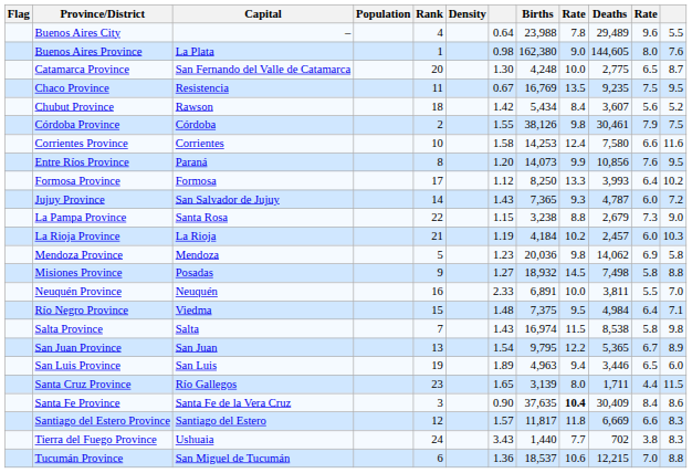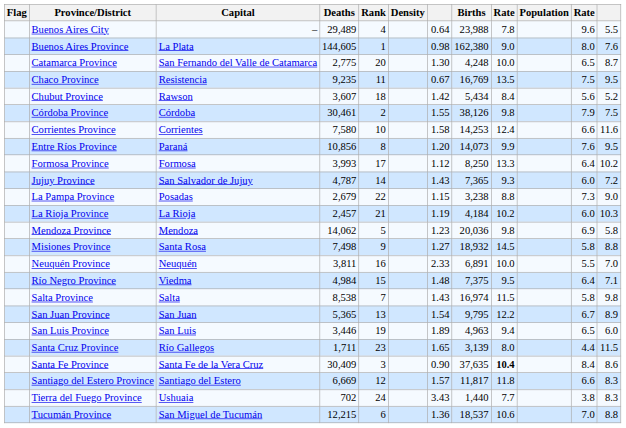 <table class="wikitable sortable" style="text-align:right;">
 <tr>
 <th>Flag</th>
 <th>Province/District</th>
 <th>Capital</th>
-<th>Population<br></th>
+<th width="30px">Deaths </th>
 <th>Rank</th>
 <th width="30px">Density </th>
 <th width="30px"></th>
 <th width="30px">Births </th>
 <th>Rate</th>
-<th width="30px">Deaths </th>
+<th>Population<br></th>
 <th>Rate</th>
 <th><br></th>
 </tr>
 <tr bgcolor="#f5faff">
 <td></td>
 <td \\\\ align="left"><a href='#'>Buenos Aires City</a></td>
 <td>–</td>
-<td></td>
+<td>29,489</td>
 <td>4</td>
 <td></td>
 <td>0.64</td>
 <td>23,988</td>
 <td>7.8</td>
-<td>29,489</td>
+<td></td>
 <td>9.6</td>
 <td>5.5</td>
 </tr>
 <tr bgcolor="#d0e7ff">
 <td></td>
 <td align="left"><a href='#'>Buenos Aires Province</a></td>
 <td align="left"><a href='#'>La Plata</a></td>
-<td></td>
+<td>144,605</td>
 <td>1</td>
 <td></td>
 <td>0.98</td>
 <td>162,380</td>
 <td>9.0</td>
-<td>144,605</td>
+<td></td>
 <td>8.0</td>
 <td>7.6</td>
 </tr>
 <tr bgcolor="#f5faff">
 <td></td>
 <td align="left"><a href='#'>Catamarca Province</a></td>
 <td align="left"><a href='#'>San Fernando del Valle de Catamarca</a></td>
-<td></td>
+<td>2,775</td>
 <td>20</td>
 <td></td>
 <td>1.30</td>
 <td>4,248</td>
 <td>10.0</td>
-<td>2,775</td>
+<td></td>
 <td>6.5</td>
 <td>8.7</td>
 </tr>
 <tr bgcolor="#d0e7ff">
 <td></td>
 <td align="left"><a href='#'>Chaco Province</a></td>
 <td align="left"><a href='#'>Resistencia</a></td>
-<td></td>
+<td>9,235</td>
 <td>11</td>
 <td></td>
 <td>0.67</td>
 <td>16,769</td>
 <td>13.5</td>
-<td>9,235</td>
+<td></td>
 <td>7.5</td>
 <td>9.5</td>
 </tr>
 <tr bgcolor="#f5faff">
 <td></td>
 <td align="left"><a href='#'>Chubut Province</a></td>
 <td align="left"><a href='#'>Rawson</a></td>
-<td></td>
+<td>3,607</td>
 <td>18</td>
 <td></td>
 <td>1.42</td>
 <td>5,434</td>
 <td>8.4</td>
-<td>3,607</td>
+<td></td>
 <td>5.6</td>
 <td>5.2</td>
 </tr>
 <tr bgcolor="#d0e7ff">
 <td></td>
 <td align="left"><a href='#'>Córdoba Province</a></td>
 <td align="left"><a href='#'>Córdoba</a></td>
-<td></td>
+<td>30,461</td>
 <td>2</td>
 <td></td>
 <td>1.55</td>
 <td>38,126</td>
 <td>9.8</td>
-<td>30,461</td>
+<td></td>
 <td>7.9</td>
 <td>7.5</td>
 </tr>
 <tr bgcolor="#f5faff">
 <td></td>
 <td align="left"><a href='#'>Corrientes Province</a></td>
 <td align="left"><a href='#'>Corrientes</a></td>
-<td></td>
+<td>7,580</td>
 <td>10</td>
 <td></td>
 <td>1.58</td>
 <td>14,253</td>
 <td>12.4</td>
-<td>7,580</td>
+<td></td>
 <td>6.6</td>
 <td>11.6</td>
 </tr>
 <tr bgcolor="#d0e7ff">
 <td></td>
 <td align="left"><a href='#'>Entre Ríos Province</a></td>
 <td align="left"><a href='#'>Paraná</a></td>
-<td></td>
+<td>10,856</td>
 <td>8</td>
 <td></td>
 <td>1.20</td>
 <td>14,073</td>
 <td>9.9</td>
-<td>10,856</td>
+<td></td>
 <td>7.6</td>
 <td>9.5</td>
 </tr>
 <tr bgcolor="#f5faff">
 <td></td>
 <td align="left"><a href='#'>Formosa Province</a></td>
 <td align="left"><a href='#'>Formosa</a></td>
-<td></td>
+<td>3,993</td>
 <td>17</td>
 <td></td>
 <td>1.12</td>
 <td>8,250</td>
 <td>13.3</td>
-<td>3,993</td>
+<td></td>
 <td>6.4</td>
 <td>10.2</td>
 </tr>
 <tr bgcolor="#d0e7ff">
 <td></td>
 <td align="left"><a href='#'>Jujuy Province</a></td>
 <td align="left"><a href='#'>San Salvador de Jujuy</a></td>
-<td></td>
+<td>4,787</td>
 <td>14</td>
 <td></td>
 <td>1.43</td>
 <td>7,365</td>
 <td>9.3</td>
-<td>4,787</td>
+<td></td>
 <td>6.0</td>
 <td>7.2</td>
 </tr>
 <tr bgcolor="#f5faff">
 <td></td>
 <td align="left"><a href='#'>La Pampa Province</a></td>
-<td align="left"><a href='#'>Santa Rosa</a></td>
-<td></td>
+<td align="left"><a href='#'>Posadas</a></td>
+<td>2,679</td>
 <td>22</td>
 <td></td>
 <td>1.15</td>
 <td>3,238</td>
 <td>8.8</td>
-<td>2,679</td>
+<td></td>
 <td>7.3</td>
 <td>9.0</td>
 </tr>
 <tr bgcolor="#d0e7ff">
 <td></td>
 <td align="left"><a href='#'>La Rioja Province</a></td>
 <td align="left"><a href='#'>La Rioja</a></td>
-<td></td>
+<td>2,457</td>
 <td>21</td>
 <td></td>
 <td>1.19</td>
 <td>4,184</td>
 <td>10.2</td>
-<td>2,457</td>
+<td></td>
 <td>6.0</td>
 <td>10.3</td>
 </tr>
 <tr bgcolor="#f5faff">
 <td></td>
 <td align="left"><a href='#'>Mendoza Province</a></td>
 <td align="left"><a href='#'>Mendoza</a></td>
-<td></td>
+<td>14,062</td>
 <td>5</td>
 <td></td>
 <td>1.23</td>
 <td>20,036</td>
 <td>9.8</td>
-<td>14,062</td>
+<td></td>
 <td>6.9</td>
 <td>5.8</td>
 </tr>
 <tr bgcolor="#d0e7ff">
 <td></td>
 <td align="left"><a href='#'>Misiones Province</a></td>
-<td align="left"><a href='#'>Posadas</a></td>
-<td></td>
+<td align="left"><a href='#'>Santa Rosa</a></td>
+<td>7,498</td>
 <td>9</td>
 <td></td>
 <td>1.27</td>
 <td>18,932</td>
 <td>14.5</td>
-<td>7,498</td>
+<td></td>
 <td>5.8</td>
 <td>8.8</td>
 </tr>
 <tr bgcolor="#f5faff">
 <td></td>
 <td align="left"><a href='#'>Neuquén Province</a></td>
 <td align="left"><a href='#'>Neuquén</a></td>
-<td></td>
+<td>3,811</td>
 <td>16</td>
 <td></td>
 <td>2.33</td>
 <td>6,891</td>
 <td>10.0</td>
-<td>3,811</td>
+<td></td>
 <td>5.5</td>
 <td>7.0</td>
 </tr>
 <tr bgcolor="#d0e7ff">
 <td></td>
 <td align="left"><a href='#'>Río Negro Province</a></td>
 <td align="left"><a href='#'>Viedma</a></td>
-<td></td>
+<td>4,984</td>
 <td>15</td>
 <td></td>
 <td>1.48</td>
 <td>7,375</td>
 <td>9.5</td>
-<td>4,984</td>
+<td></td>
 <td>6.4</td>
 <td>7.1</td>
 </tr>
 <tr bgcolor="#f5faff">
 <td></td>
 <td align="left"><a href='#'>Salta Province</a></td>
 <td align="left"><a href='#'>Salta</a></td>
-<td></td>
+<td>8,538</td>
 <td>7</td>
 <td></td>
 <td>1.43</td>
 <td>16,974</td>
 <td>11.5</td>
-<td>8,538</td>
+<td></td>
 <td>5.8</td>
 <td>9.8</td>
 </tr>
 <tr bgcolor="#d0e7ff">
 <td></td>
 <td align="left"><a href='#'>San Juan Province</a></td>
 <td align="left"><a href='#'>San Juan</a></td>
-<td></td>
+<td>5,365</td>
 <td>13</td>
 <td></td>
 <td>1.54</td>
 <td>9,795</td>
 <td>12.2</td>
-<td>5,365</td>
+<td></td>
 <td>6.7</td>
 <td>8.9</td>
 </tr>
 <tr bgcolor="#f5faff">
 <td></td>
 <td align="left"><a href='#'>San Luis Province</a></td>
 <td align="left"><a href='#'>San Luis</a></td>
-<td></td>
+<td>3,446</td>
 <td>19</td>
 <td></td>
 <td>1.89</td>
 <td>4,963</td>
 <td>9.4</td>
-<td>3,446</td>
+<td></td>
 <td>6.5</td>
 <td>6.0</td>
 </tr>
 <tr bgcolor="#d0e7ff">
 <td></td>
 <td align="left"><a href='#'>Santa Cruz Province</a></td>
 <td align="left"><a href='#'>Río Gallegos</a></td>
-<td></td>
+<td>1,711</td>
 <td>23</td>
 <td></td>
 <td>1.65</td>
 <td>3,139</td>
 <td>8.0</td>
-<td>1,711</td>
+<td></td>
 <td>4.4</td>
 <td>11.5</td>
 </tr>
 <tr bgcolor="#f5faff">
 <td></td>
 <td align="left"><a href='#'>Santa Fe Province</a></td>
 <td align="left"><a href='#'>Santa Fe de la Vera Cruz</a></td>
-<td></td>
+<td>30,409</td>
 <td>3</td>
 <td></td>
 <td>0.90</td>
 <td>37,635</td>
 <td><strong>10.4</strong></td>
-<td>30,409</td>
+<td></td>
 <td>8.4</td>
 <td>8.6</td>
 </tr>
 <tr bgcolor="#d0e7ff">
 <td></td>
 <td align="left"><a href='#'>Santiago del Estero Province</a></td>
 <td align="left"><a href='#'>Santiago del Estero</a></td>
-<td></td>
+<td>6,669</td>
 <td>12</td>
 <td></td>
 <td>1.57</td>
 <td>11,817</td>
 <td>11.8</td>
-<td>6,669</td>
+<td></td>
 <td>6.6</td>
 <td>8.3</td>
 </tr>
 <tr bgcolor="#f5faff">
 <td></td>
 <td align="left"><a href='#'>Tierra del Fuego Province</a> </td>
 <td align="left"><a href='#'>Ushuaia</a></td>
-<td></td>
+<td>702</td>
 <td>24</td>
 <td></td>
 <td>3.43</td>
 <td>1,440</td>
 <td>7.7</td>
-<td>702</td>
+<td></td>
 <td>3.8</td>
 <td>8.3</td>
 </tr>
 <tr bgcolor="#d0e7ff">
 <td></td>
 <td align="left"><a href='#'>Tucumán Province</a></td>
 <td align="left"><a href='#'>San Miguel de Tucumán</a></td>
-<td></td>
+<td>12,215</td>
 <td>6</td>
 <td></td>
 <td>1.36</td>
 <td>18,537</td>
 <td>10.6</td>
-<td>12,215</td>
+<td></td>
 <td>7.0</td>
 <td>8.8</td>
 </tr>
 </table>
